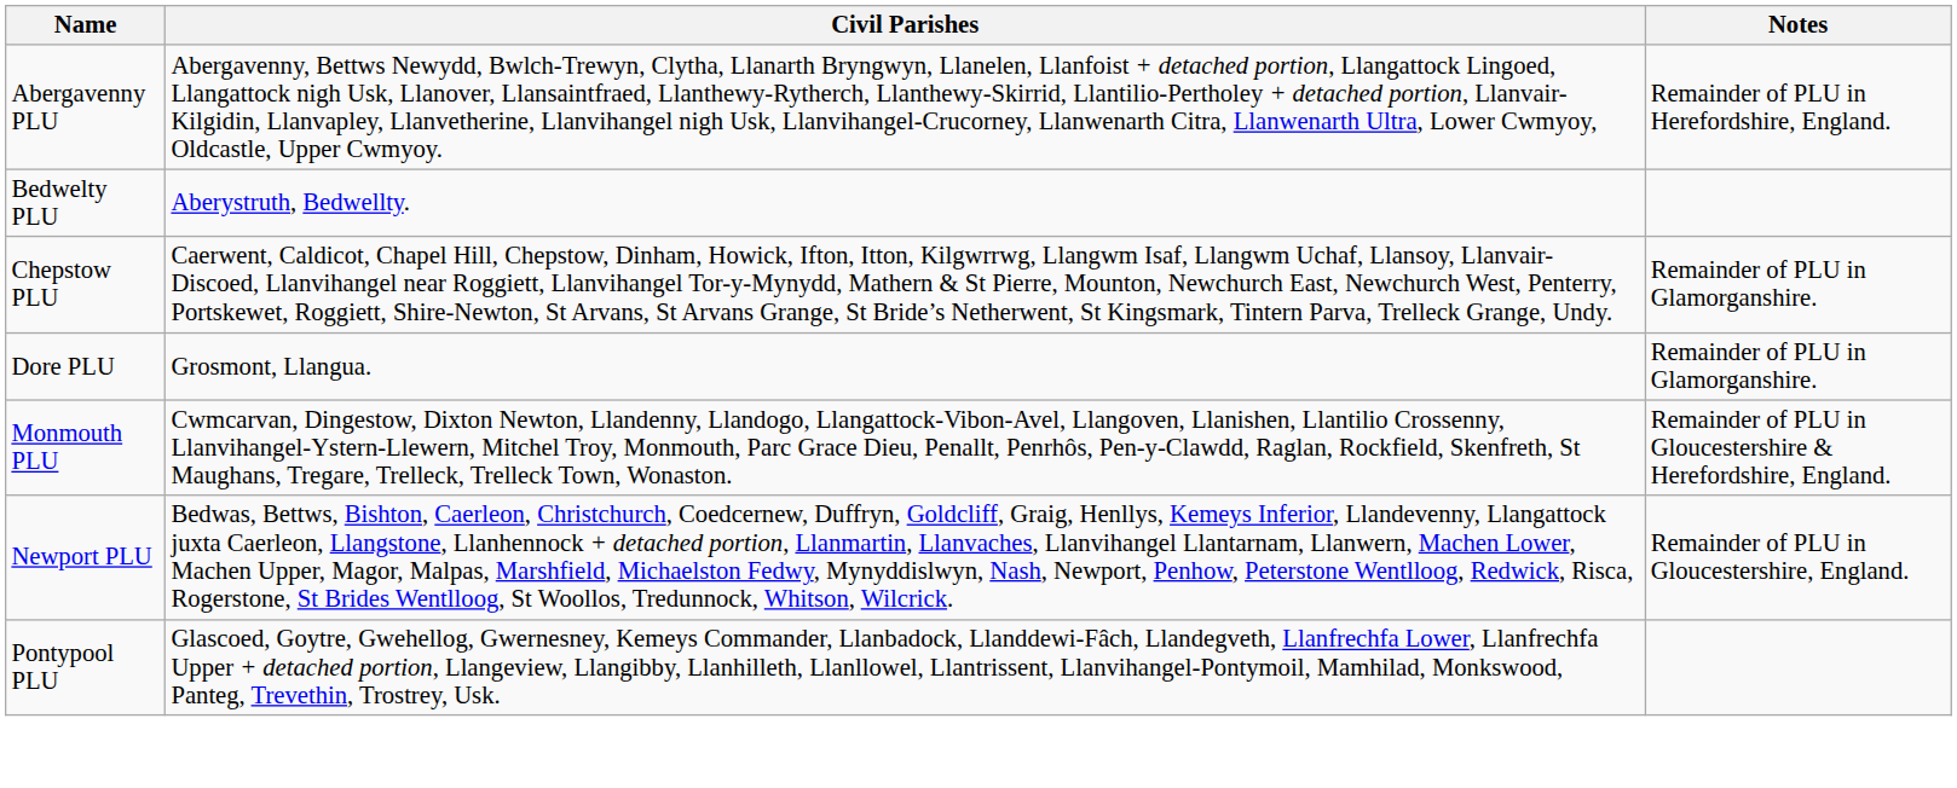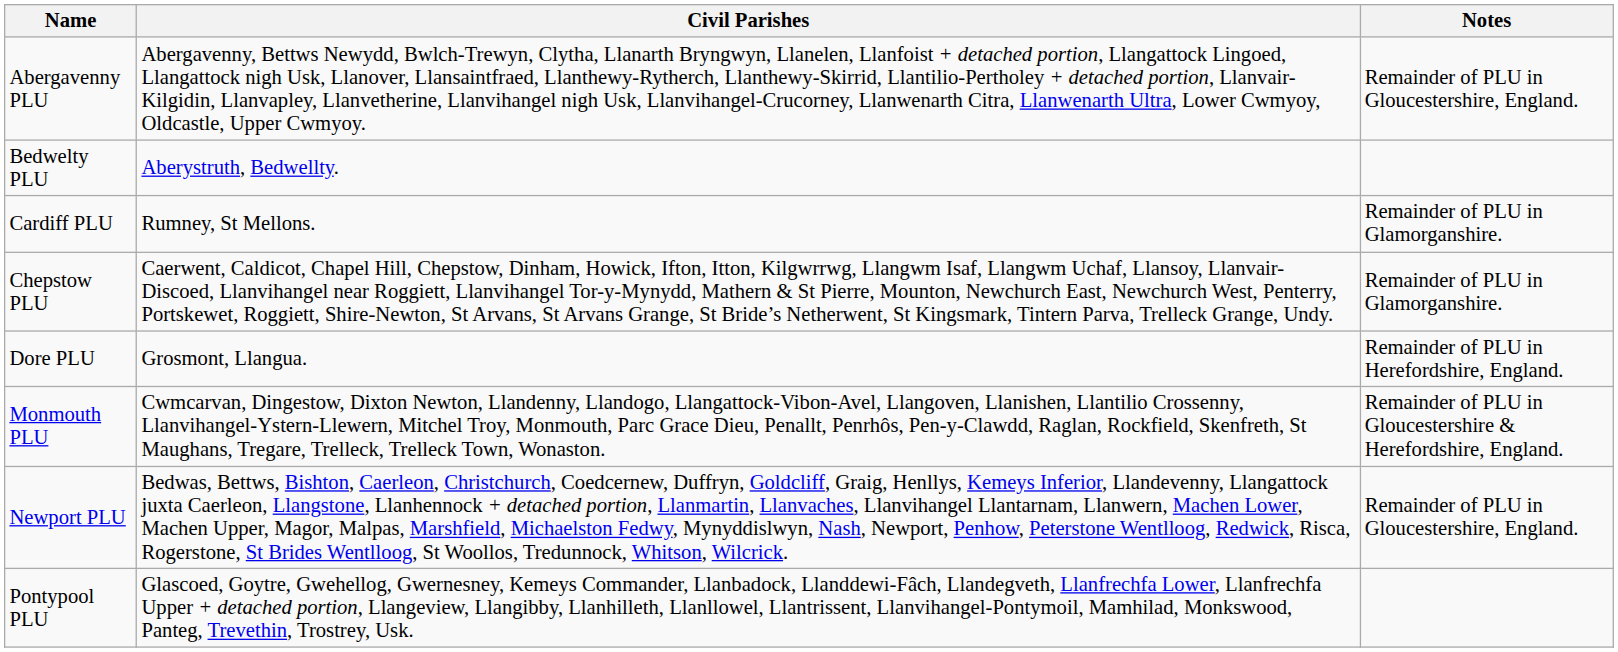 <table class="wikitable">
 <tr>
 <th>Name</th>
 <th>Civil Parishes</th>
 <th>Notes</th>
 </tr>
 <tr>
 <td>Abergavenny PLU</td>
 <td>Abergavenny, Bettws Newydd, Bwlch-Trewyn, Clytha, Llanarth Bryngwyn, Llanelen, Llanfoist <em>+ detached portion</em>, Llangattock Lingoed, Llangattock nigh Usk, Llanover, Llansaintfraed, Llanthewy-Rytherch, Llanthewy-Skirrid, Llantilio-Pertholey <em>+ detached portion</em>, Llanvair-Kilgidin, Llanvapley, Llanvetherine, Llanvihangel nigh Usk, Llanvihangel-Crucorney, Llanwenarth Citra, <a href='#'>Llanwenarth Ultra</a>, Lower Cwmyoy, Oldcastle, Upper Cwmyoy.</td>
-<td>Remainder of PLU in Herefordshire, England.</td>
+<td>Remainder of PLU in Gloucestershire, England.</td>
 </tr>
 <tr>
 <td>Bedwelty PLU</td>
 <td><a href='#'>Aberystruth</a>, <a href='#'>Bedwellty</a>.</td>
 <td></td>
+</tr>
+<tr>
+<td>Cardiff PLU</td>
+<td>Rumney, St Mellons.</td>
+<td>Remainder of PLU in Glamorganshire.</td>
 </tr>
 <tr>
 <td>Chepstow PLU</td>
 <td>Caerwent, Caldicot, Chapel Hill, Chepstow, Dinham, Howick, Ifton, Itton, Kilgwrrwg, Llangwm Isaf, Llangwm Uchaf, Llansoy, Llanvair-Discoed, Llanvihangel near Roggiett, Llanvihangel Tor-y-Mynydd, Mathern & St Pierre, Mounton, Newchurch East, Newchurch West, Penterry, Portskewet, Roggiett, Shire-Newton, St Arvans, St Arvans Grange, St Bride’s Netherwent, St Kingsmark, Tintern Parva, Trelleck Grange, Undy.</td>
 <td>Remainder of PLU in Glamorganshire.</td>
 </tr>
 <tr>
 <td>Dore PLU</td>
 <td>Grosmont, Llangua.</td>
-<td>Remainder of PLU in Glamorganshire.</td>
+<td>Remainder of PLU in Herefordshire, England.</td>
 </tr>
 <tr>
 <td><a href='#'>Monmouth PLU</a></td>
 <td>Cwmcarvan, Dingestow, Dixton Newton, Llandenny, Llandogo, Llangattock-Vibon-Avel, Llangoven, Llanishen, Llantilio Crossenny, Llanvihangel-Ystern-Llewern, Mitchel Troy, Monmouth, Parc Grace Dieu, Penallt, Penrhôs, Pen-y-Clawdd, Raglan, Rockfield, Skenfreth, St Maughans, Tregare, Trelleck, Trelleck Town, Wonaston.</td>
 <td>Remainder of PLU in Gloucestershire & Herefordshire, England.</td>
 </tr>
 <tr>
 <td><a href='#'>Newport PLU</a></td>
 <td>Bedwas, Bettws, <a href='#'>Bishton</a>, <a href='#'>Caerleon</a>, <a href='#'>Christchurch</a>, Coedcernew, Duffryn, <a href='#'>Goldcliff</a>, Graig, Henllys, <a href='#'>Kemeys Inferior</a>, Llandevenny, Llangattock juxta Caerleon, <a href='#'>Llangstone</a>, Llanhennock <em>+ detached portion</em>, <a href='#'>Llanmartin</a>, <a href='#'>Llanvaches</a>, Llanvihangel Llantarnam, Llanwern, <a href='#'>Machen Lower</a>, Machen Upper, Magor, Malpas, <a href='#'>Marshfield</a>, <a href='#'>Michaelston Fedwy</a>, Mynyddislwyn, <a href='#'>Nash</a>, Newport, <a href='#'>Penhow</a>, <a href='#'>Peterstone Wentlloog</a>, <a href='#'>Redwick</a>, Risca, Rogerstone, <a href='#'>St Brides Wentlloog</a>, St Woollos, Tredunnock, <a href='#'>Whitson</a>, <a href='#'>Wilcrick</a>.</td>
 <td>Remainder of PLU in Gloucestershire, England.</td>
 </tr>
 <tr>
 <td>Pontypool PLU</td>
 <td>Glascoed, Goytre, Gwehellog, Gwernesney, Kemeys Commander, Llanbadock, Llanddewi-Fâch, Llandegveth, <a href='#'>Llanfrechfa Lower</a>, Llanfrechfa Upper <em>+ detached portion</em>, Llangeview, Llangibby, Llanhilleth, Llanllowel, Llantrissent, Llanvihangel-Pontymoil, Mamhilad, Monkswood, Panteg, <a href='#'>Trevethin</a>, Trostrey, Usk.</td>
 <td></td>
 </tr>
 </table>
